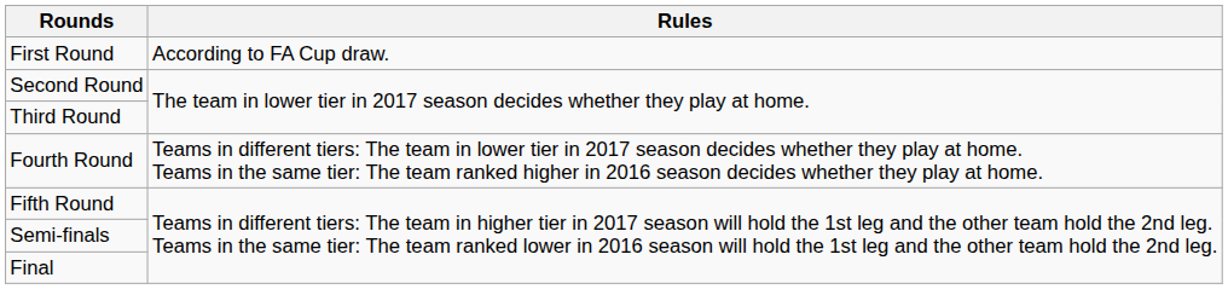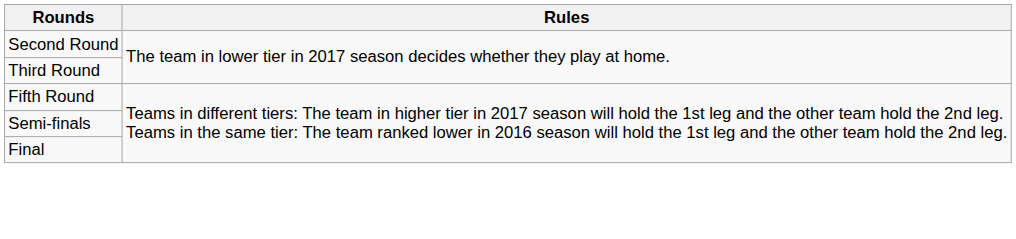 <table class="wikitable">
 <tr>
 <th>Rounds</th>
 <th>Rules</th>
-</tr>
-<tr>
-<td>First Round</td>
-<td>According to FA Cup draw.</td>
 </tr>
 <tr>
 <td>Second Round</td>
 <td rowspan="2">The team in lower tier in 2017 season decides whether they play at home.</td>
 </tr>
 <tr>
 <td>Third Round</td>
-</tr>
-<tr>
-<td>Fourth Round</td>
-<td>Teams in different tiers: The team in lower tier in 2017 season decides whether they play at home.<br>Teams in the same tier: The team ranked higher in 2016 season decides whether they play at home.</td>
 </tr>
 <tr>
 <td>Fifth Round</td>
 <td rowspan="3">Teams in different tiers: The team in higher tier in 2017 season will hold the 1st leg and the other team hold the 2nd leg.<br>Teams in the same tier: The team ranked lower in 2016 season will hold the 1st leg and the other team hold the 2nd leg.</td>
 </tr>
 <tr>
 <td>Semi-finals</td>
 </tr>
 <tr>
 <td>Final</td>
 </tr>
 </table>
